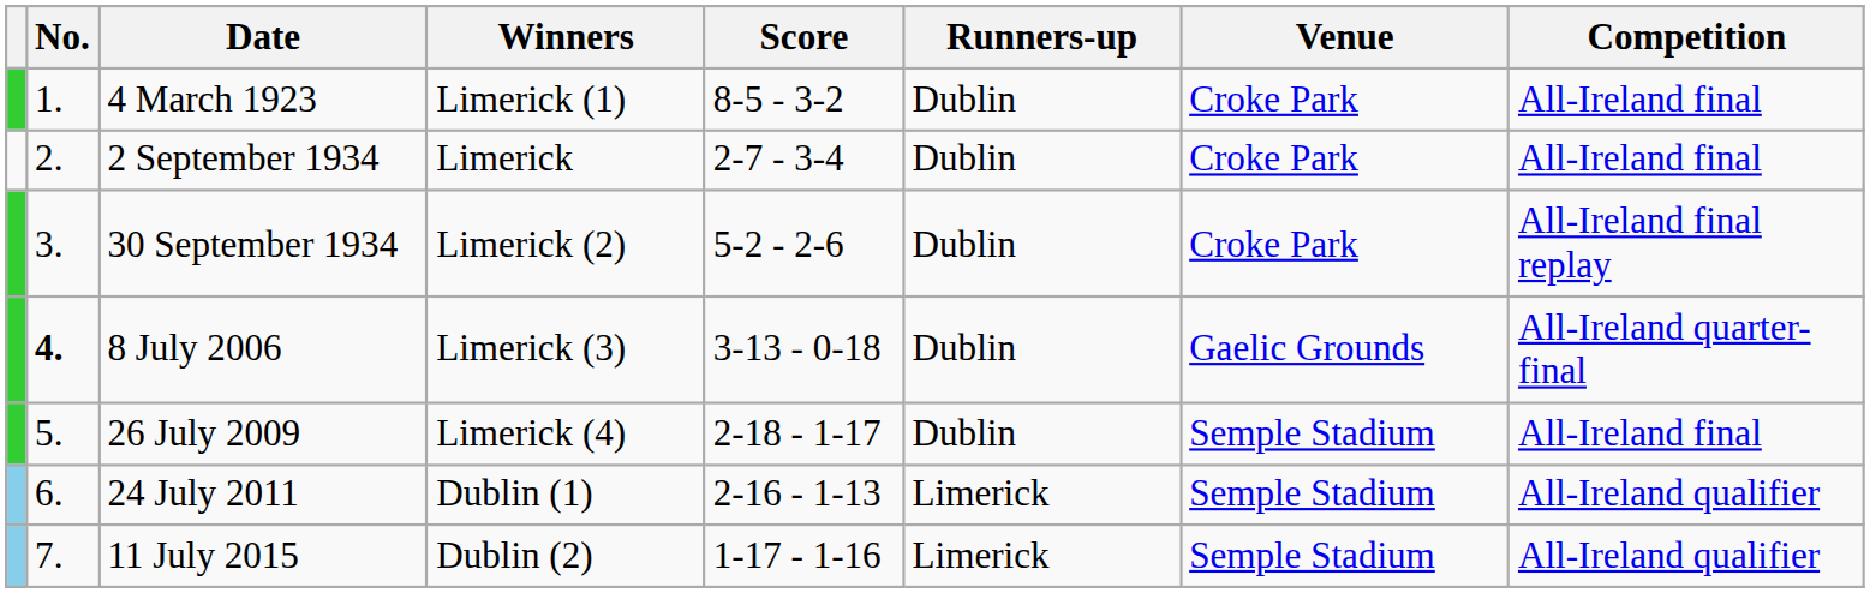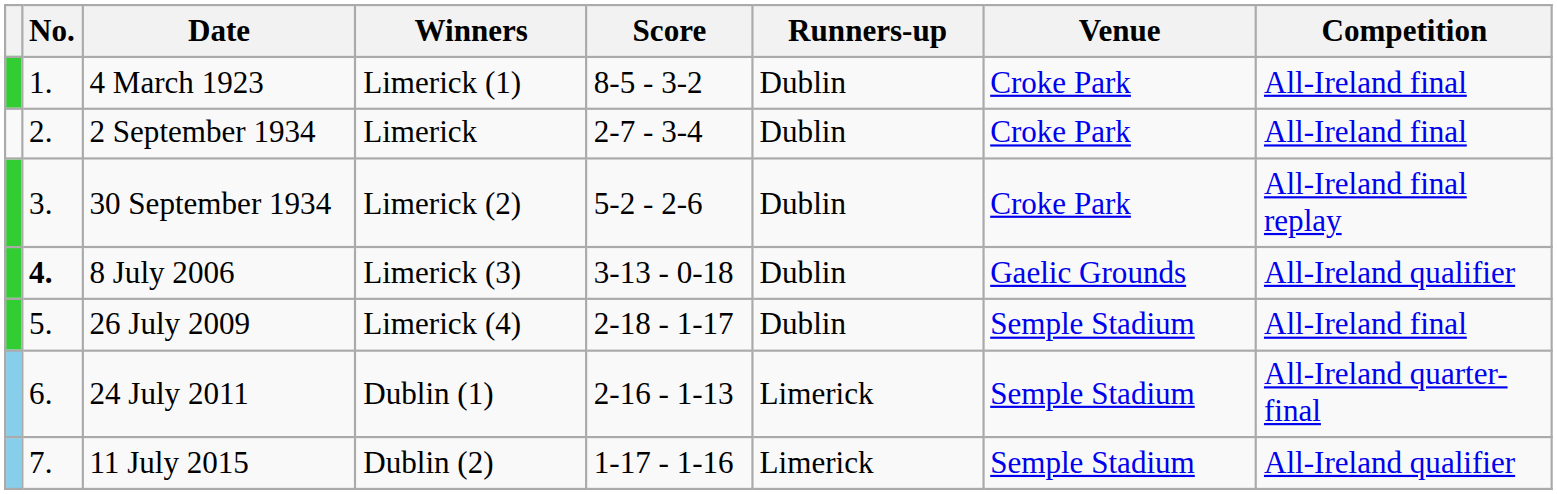 <table class="wikitable" style="font-size:90%">
 <tr>
 <th width=1></th>
 <th width=5>No.</th>
 <th width=120>Date</th>
 <th width=100>Winners</th>
 <th width=70>Score</th>
 <th width=100>Runners-up</th>
 <th width=120>Venue</th>
 <th width=130>Competition</th>
 </tr>
 <tr>
 <td style="background-color:#32CD32"></td>
 <td>1.</td>
 <td>4 March 1923</td>
 <td>Limerick (1)</td>
 <td>8-5 - 3-2</td>
 <td>Dublin</td>
 <td><a href='#'>Croke Park</a></td>
 <td><a href='#'>All-Ireland final</a></td>
 </tr>
 <tr>
 <td></td>
 <td>2.</td>
 <td>2 September 1934</td>
 <td>Limerick</td>
 <td>2-7 - 3-4</td>
 <td>Dublin</td>
 <td><a href='#'>Croke Park</a></td>
 <td><a href='#'>All-Ireland final</a></td>
 </tr>
 <tr>
 <td style="background-color:#32CD32"></td>
 <td>3.</td>
 <td>30 September 1934</td>
 <td>Limerick (2)</td>
 <td>5-2 - 2-6</td>
 <td>Dublin</td>
 <td><a href='#'>Croke Park</a></td>
 <td><a href='#'>All-Ireland final replay</a></td>
 </tr>
 <tr>
 <td style="background-color:#32CD32"></td>
 <td><strong>4.</strong></td>
 <td>8 July 2006</td>
 <td>Limerick (3)</td>
 <td>3-13 - 0-18</td>
 <td>Dublin</td>
 <td><a href='#'>Gaelic Grounds</a></td>
-<td><a href='#'>All-Ireland quarter-final</a></td>
+<td><a href='#'>All-Ireland qualifier</a></td>
 </tr>
 <tr>
 <td style="background-color:#32CD32"></td>
 <td>5.</td>
 <td>26 July 2009</td>
 <td>Limerick (4)</td>
 <td>2-18 - 1-17</td>
 <td>Dublin</td>
 <td><a href='#'>Semple Stadium</a></td>
 <td><a href='#'>All-Ireland final</a></td>
 </tr>
 <tr>
 <td style="background-color:#87CEEB"></td>
 <td>6.</td>
 <td>24 July 2011</td>
 <td>Dublin (1)</td>
 <td>2-16 - 1-13</td>
 <td>Limerick</td>
 <td><a href='#'>Semple Stadium</a></td>
-<td><a href='#'>All-Ireland qualifier</a></td>
+<td><a href='#'>All-Ireland quarter-final</a></td>
 </tr>
 <tr>
 <td style="background-color:#87CEEB"></td>
 <td>7.</td>
 <td>11 July 2015</td>
 <td>Dublin (2)</td>
 <td>1-17 - 1-16</td>
 <td>Limerick</td>
 <td><a href='#'>Semple Stadium</a></td>
 <td><a href='#'>All-Ireland qualifier</a></td>
 </tr>
 </table>
